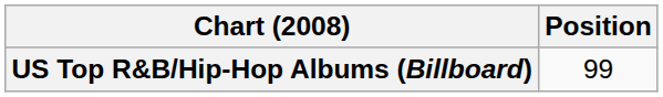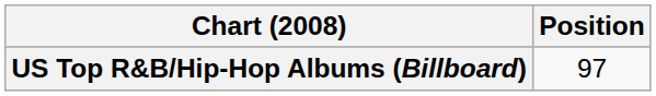 <table class="wikitable plainrowheaders" style="text-align:center">
 <tr>
 <th scope="col">Chart (2008)</th>
 <th scope="col">Position</th>
 </tr>
 <tr>
 <th scope="row">US Top R&B/Hip-Hop Albums (<em>Billboard</em>)</th>
-<td>99</td>
+<td>97</td>
 </tr>
 </table>
